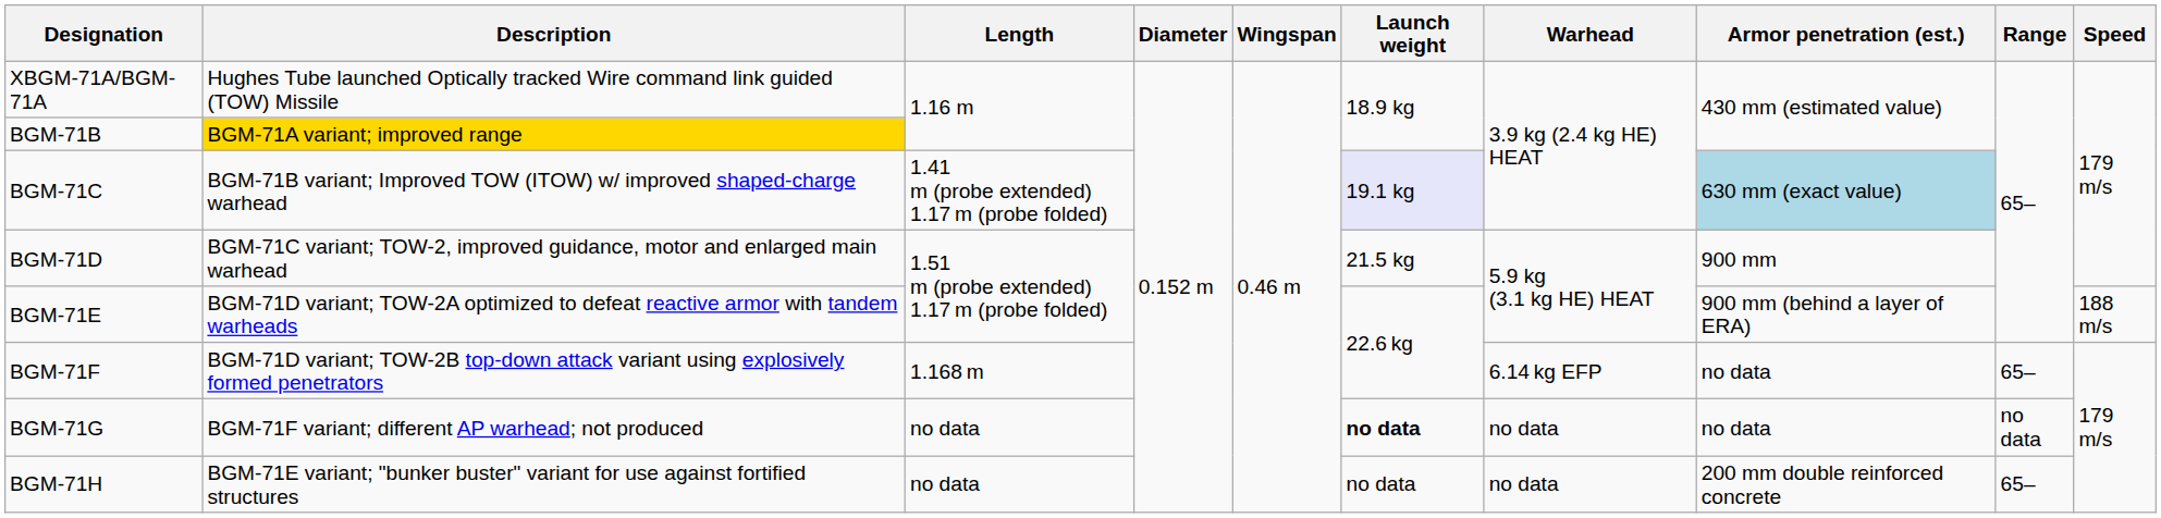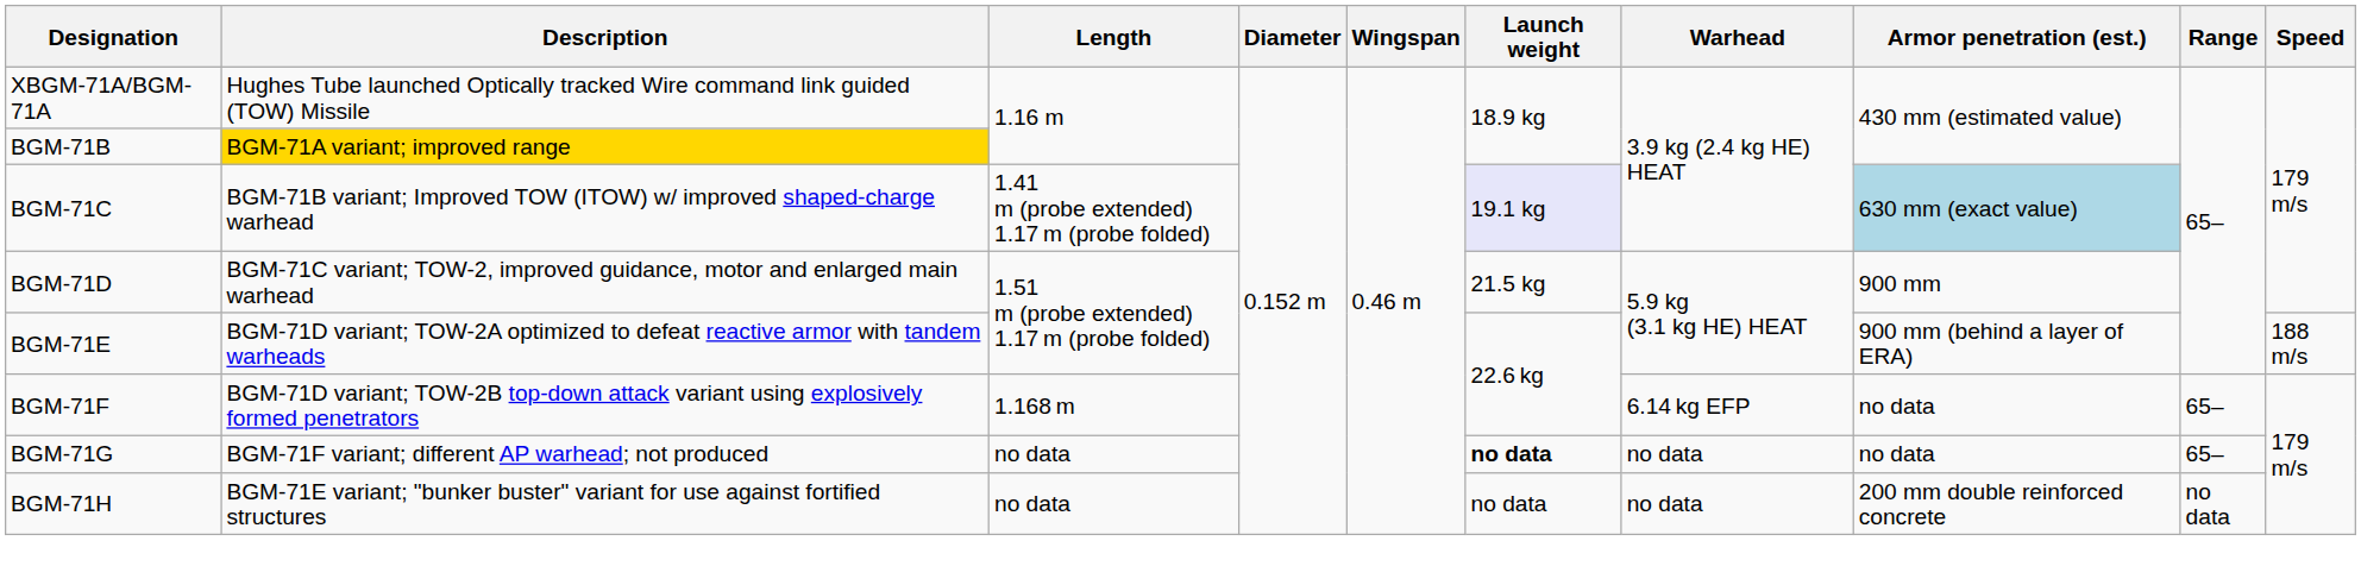 <table class="wikitable" style="font-size:95%;">
 <tr>
 <th>Designation</th>
 <th>Description</th>
 <th>Length</th>
 <th>Diameter</th>
 <th>Wingspan</th>
 <th>Launch weight</th>
 <th>Warhead</th>
 <th>Armor penetration (est.)</th>
 <th>Range</th>
 <th>Speed</th>
 </tr>
 <tr>
 <td>XBGM-71A/BGM-71A</td>
 <td>Hughes Tube launched Optically tracked Wire command link guided (TOW) Missile</td>
 <td rowspan=2>1.16 m</td>
 <td rowspan=8>0.152 m</td>
 <td rowspan=8>0.46 m</td>
 <td rowspan=2>18.9 kg</td>
 <td rowspan=3>3.9 kg (2.4 kg HE) HEAT</td>
 <td rowspan=2>430 mm (estimated value)</td>
 <td rowspan=5>65–</td>
 <td rowspan="4">179 m/s</td>
 </tr>
 <tr>
 <td>BGM-71B</td>
 <td style="background: gold;">BGM-71A variant; improved range</td>
 </tr>
 <tr>
 <td>BGM-71C</td>
 <td>BGM-71B variant; Improved TOW (ITOW) w/ improved <a href='#'>shaped-charge</a> warhead</td>
 <td>1.41 m (probe extended)<br>1.17 m (probe folded)</td>
 <td style="background: lavender;">19.1 kg</td>
 <td style="background: lightblue;">630 mm (exact value)</td>
 </tr>
 <tr>
 <td>BGM-71D</td>
 <td>BGM-71C variant; TOW-2, improved guidance, motor and enlarged main warhead</td>
 <td rowspan=2>1.51 m (probe extended)<br>1.17 m (probe folded)</td>
 <td>21.5 kg</td>
 <td rowspan=2>5.9 kg<br>(3.1 kg HE) HEAT</td>
 <td>900 mm</td>
 </tr>
 <tr>
 <td>BGM-71E</td>
 <td>BGM-71D variant; TOW-2A optimized to defeat <a href='#'>reactive armor</a> with <a href='#'>tandem warheads</a></td>
 <td rowspan=2>22.6 kg</td>
 <td>900 mm (behind a layer of ERA)</td>
 <td>188 m/s</td>
 </tr>
 <tr>
 <td>BGM-71F</td>
 <td>BGM-71D variant; TOW-2B <a href='#'>top-down attack</a> variant using <a href='#'>explosively formed penetrators</a></td>
 <td>1.168 m</td>
 <td>6.14 kg EFP</td>
 <td>no data</td>
 <td>65–</td>
 <td rowspan="3">179 m/s</td>
 </tr>
 <tr>
 <td>BGM-71G</td>
 <td>BGM-71F variant; different <a href='#'>AP warhead</a>; not produced</td>
 <td>no data</td>
 <td><strong>no data</strong></td>
 <td>no data</td>
 <td>no data</td>
-<td>no data</td>
+<td>65–</td>
 </tr>
 <tr>
 <td>BGM-71H</td>
 <td>BGM-71E variant; "bunker buster" variant for use against fortified structures</td>
 <td>no data</td>
 <td>no data</td>
 <td>no data</td>
 <td>200 mm double reinforced concrete</td>
-<td>65–</td>
+<td>no data</td>
 </tr>
 </table>
